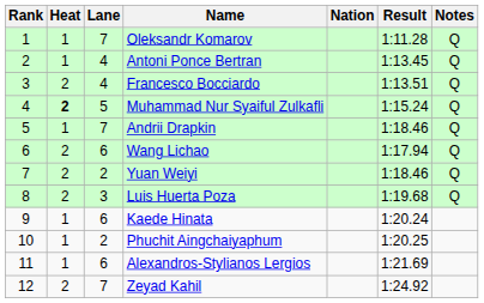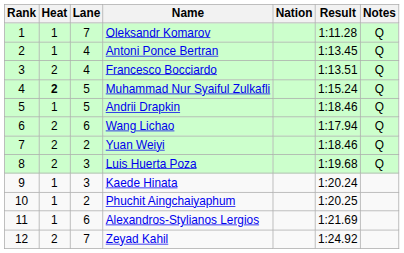 <table class="wikitable sortable" style="text-align:center">
 <tr>
 <th>Rank</th>
 <th>Heat</th>
 <th>Lane</th>
 <th>Name</th>
 <th>Nation</th>
 <th>Result</th>
 <th>Notes</th>
 </tr>
 <tr bgcolor=ccffcc>
 <td>1</td>
 <td>1</td>
 <td>7</td>
 <td align="left"><a href='#'>Oleksandr Komarov</a></td>
 <td align="left"></td>
 <td>1:11.28</td>
 <td>Q</td>
 </tr>
 <tr bgcolor=ccffcc>
 <td>2</td>
 <td>1</td>
 <td>4</td>
 <td align="left"><a href='#'>Antoni Ponce Bertran</a></td>
 <td align="left"></td>
 <td>1:13.45</td>
 <td>Q</td>
 </tr>
 <tr bgcolor=ccffcc>
 <td>3</td>
 <td>2</td>
 <td>4</td>
 <td align="left"><a href='#'>Francesco Bocciardo</a></td>
 <td align="left"></td>
 <td>1:13.51</td>
 <td>Q</td>
 </tr>
 <tr bgcolor=ccffcc>
 <td>4</td>
 <td><strong>2</strong></td>
 <td>5</td>
 <td align="left"><a href='#'>Muhammad Nur Syaiful Zulkafli</a></td>
 <td align="left"></td>
 <td>1:15.24</td>
 <td>Q</td>
 </tr>
 <tr bgcolor=ccffcc>
 <td>5</td>
 <td>1</td>
-<td>7</td>
+<td>5</td>
 <td align="left"><a href='#'>Andrii Drapkin</a></td>
 <td align="left"></td>
 <td>1:18.46</td>
 <td>Q</td>
 </tr>
 <tr bgcolor=ccffcc>
 <td>6</td>
 <td>2</td>
 <td>6</td>
 <td align="left"><a href='#'>Wang Lichao</a></td>
 <td align="left"></td>
 <td>1:17.94</td>
 <td>Q</td>
 </tr>
 <tr bgcolor=ccffcc>
 <td>7</td>
 <td>2</td>
 <td>2</td>
 <td align="left"><a href='#'>Yuan Weiyi</a></td>
 <td align="left"></td>
 <td>1:18.46</td>
 <td>Q</td>
 </tr>
 <tr bgcolor=ccffcc>
 <td>8</td>
 <td>2</td>
 <td>3</td>
 <td align="left"><a href='#'>Luis Huerta Poza</a></td>
 <td align="left"></td>
 <td>1:19.68</td>
 <td>Q</td>
 </tr>
 <tr>
 <td>9</td>
 <td>1</td>
-<td>6</td>
+<td>3</td>
 <td align="left"><a href='#'>Kaede Hinata</a></td>
 <td align="left"></td>
 <td>1:20.24</td>
 <td></td>
 </tr>
 <tr>
 <td>10</td>
 <td>1</td>
 <td>2</td>
 <td align="left"><a href='#'>Phuchit Aingchaiyaphum</a></td>
 <td align="left"></td>
 <td>1:20.25</td>
 <td></td>
 </tr>
 <tr>
 <td>11</td>
 <td>1</td>
 <td>6</td>
 <td align="left"><a href='#'>Alexandros-Stylianos Lergios</a></td>
 <td align="left"></td>
 <td>1:21.69</td>
 <td></td>
 </tr>
 <tr>
 <td>12</td>
 <td>2</td>
 <td>7</td>
 <td align="left"><a href='#'>Zeyad Kahil</a></td>
 <td align="left"></td>
 <td>1:24.92</td>
 <td></td>
 </tr>
 </table>
